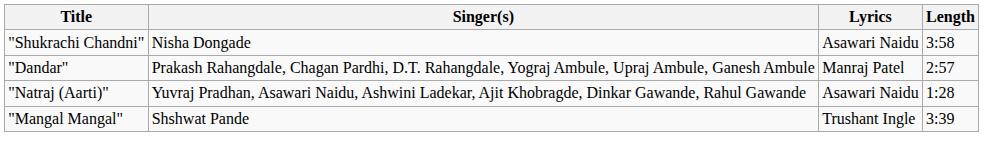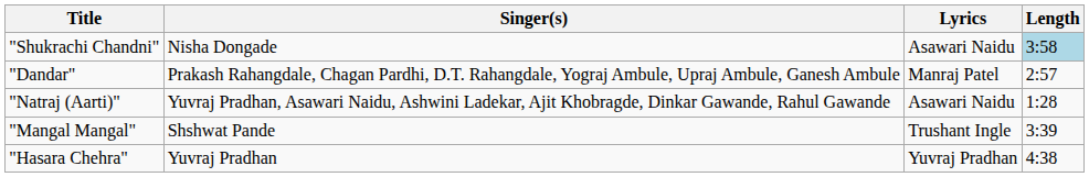 <table class="wikitable">
 <tr>
 <th>Title</th>
 <th>Singer(s)</th>
 <th>Lyrics</th>
 <th>Length</th>
 </tr>
 <tr>
 <td>"Shukrachi Chandni"</td>
 <td>Nisha Dongade</td>
 <td>Asawari Naidu</td>
-<td>3:58</td>
+<td style="background: lightblue;">3:58</td>
 </tr>
 <tr>
 <td>"Dandar"</td>
 <td>Prakash Rahangdale, Chagan Pardhi, D.T. Rahangdale, Yograj Ambule, Upraj Ambule, Ganesh Ambule</td>
 <td>Manraj Patel</td>
 <td>2:57</td>
 </tr>
 <tr>
 <td>"Natraj (Aarti)"</td>
 <td>Yuvraj Pradhan, Asawari Naidu, Ashwini Ladekar, Ajit Khobragde, Dinkar Gawande, Rahul Gawande</td>
 <td>Asawari Naidu</td>
 <td>1:28</td>
 </tr>
 <tr>
 <td>"Mangal Mangal"</td>
 <td>Shshwat Pande</td>
 <td>Trushant Ingle</td>
 <td>3:39</td>
 </tr>
+<tr>
+<td>"Hasara Chehra"</td>
+<td>Yuvraj Pradhan</td>
+<td>Yuvraj Pradhan</td>
+<td>4:38</td>
+</tr>
 </table>
